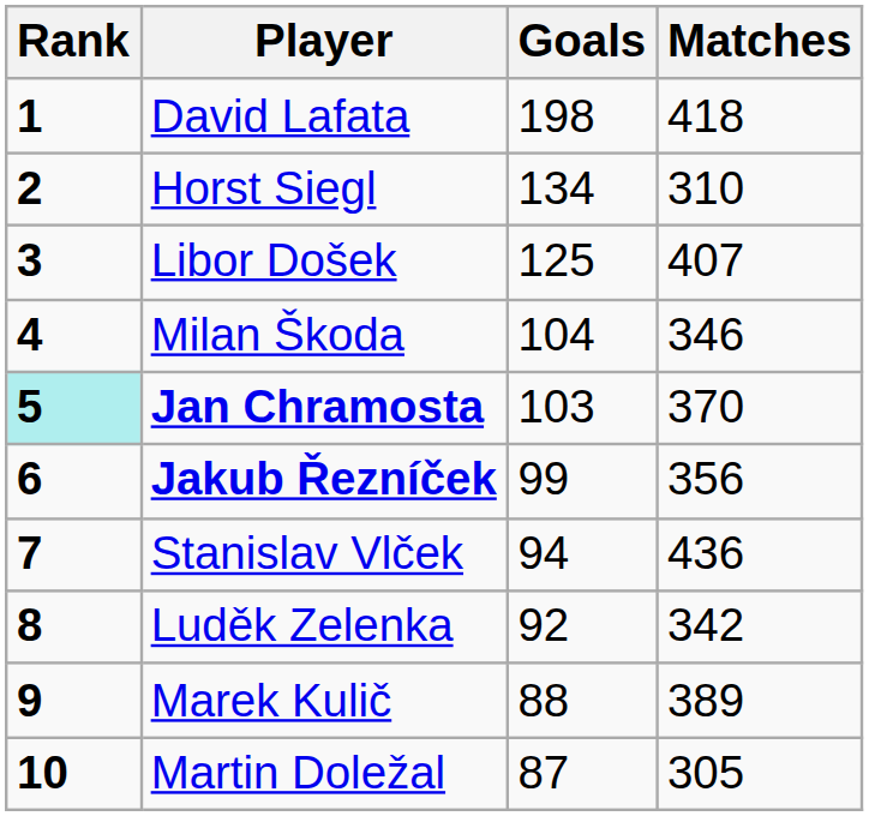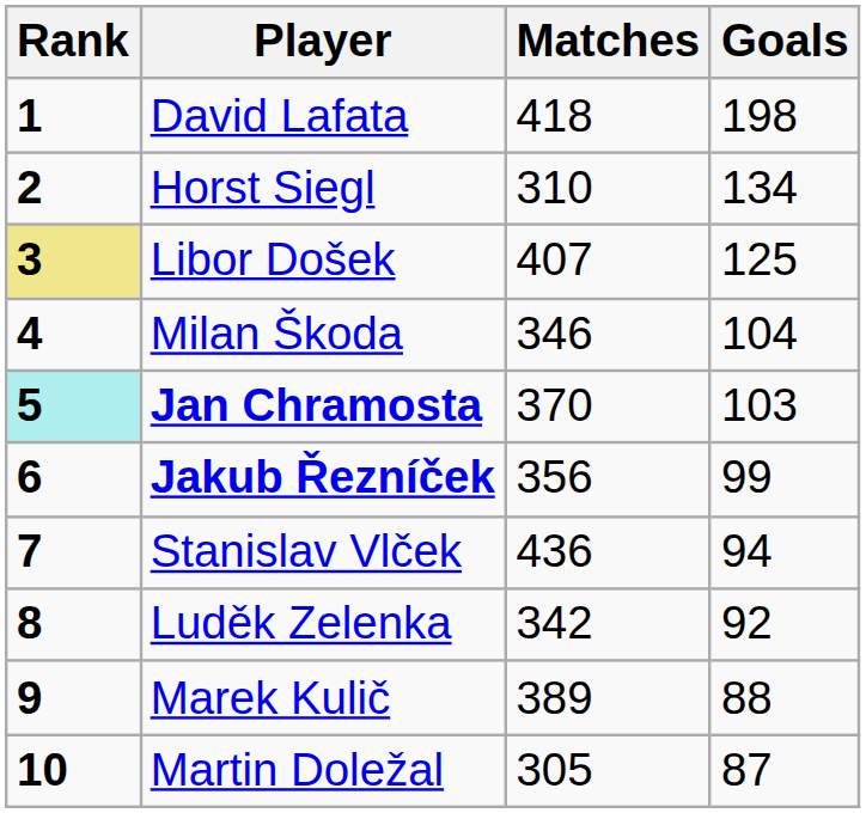 <table class="wikitable">
 <tr>
 <th>Rank</th>
 <th>Player</th>
+<th>Matches</th>
 <th>Goals</th>
-<th>Matches</th>
 </tr>
 <tr>
 <td><strong>1</strong></td>
 <td> <a href='#'>David Lafata</a></td>
+<td>418</td>
 <td>198</td>
-<td>418</td>
 </tr>
 <tr>
 <td><strong>2</strong></td>
 <td> <a href='#'>Horst Siegl</a></td>
+<td>310</td>
 <td>134</td>
-<td>310</td>
 </tr>
 <tr>
-<td><strong>3</strong></td>
+<td style="background: khaki;"><strong>3</strong></td>
 <td> <a href='#'>Libor Došek</a></td>
+<td>407</td>
 <td>125</td>
-<td>407</td>
 </tr>
 <tr>
 <td><strong>4</strong></td>
 <td> <a href='#'>Milan Škoda</a></td>
+<td>346</td>
 <td>104</td>
-<td>346</td>
 </tr>
 <tr>
 <td style="background: paleturquoise;"><strong>5</strong></td>
 <td> <strong><a href='#'>Jan Chramosta</a></strong></td>
+<td>370</td>
 <td>103</td>
-<td>370</td>
 </tr>
 <tr>
 <td><strong>6</strong></td>
 <td> <strong><a href='#'>Jakub Řezníček</a></strong></td>
+<td>356</td>
 <td>99</td>
-<td>356</td>
 </tr>
 <tr>
 <td><strong>7</strong></td>
 <td> <a href='#'>Stanislav Vlček</a></td>
+<td>436</td>
 <td>94</td>
-<td>436</td>
 </tr>
 <tr>
 <td><strong>8</strong></td>
 <td> <a href='#'>Luděk Zelenka</a></td>
+<td>342</td>
 <td>92</td>
-<td>342</td>
 </tr>
 <tr>
 <td><strong>9</strong></td>
 <td> <a href='#'>Marek Kulič</a></td>
+<td>389</td>
 <td>88</td>
-<td>389</td>
 </tr>
 <tr>
 <td><strong>10</strong></td>
 <td> <a href='#'>Martin Doležal</a></td>
+<td>305</td>
 <td>87</td>
-<td>305</td>
 </tr>
 </table>
